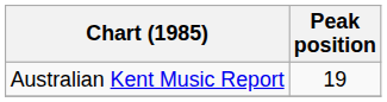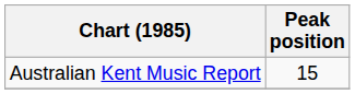 <table class="wikitable sortable">
 <tr>
 <th>Chart (1985)</th>
 <th>Peak<br>position</th>
 </tr>
 <tr>
 <td>Australian <a href='#'>Kent Music Report</a></td>
-<td style="text-align:center;">19</td>
+<td style="text-align:center;">15</td>
 </tr>
 <tr>
 </tr>
 </table>
